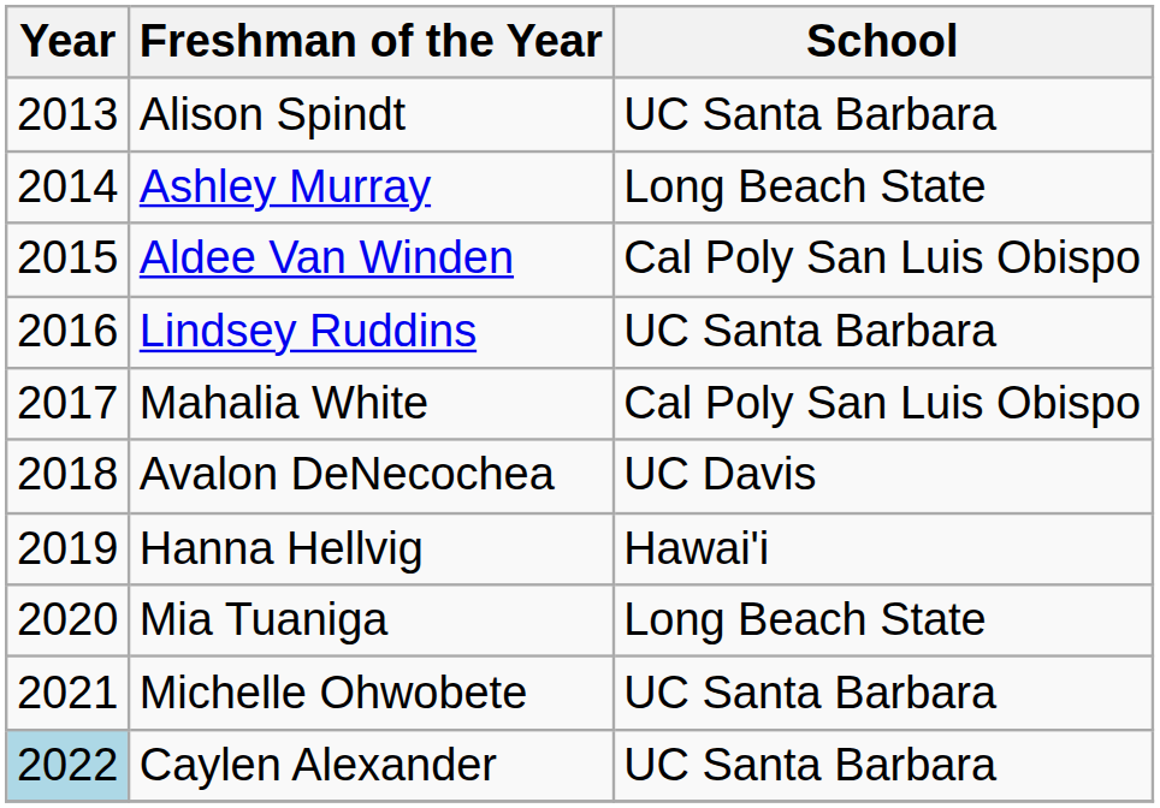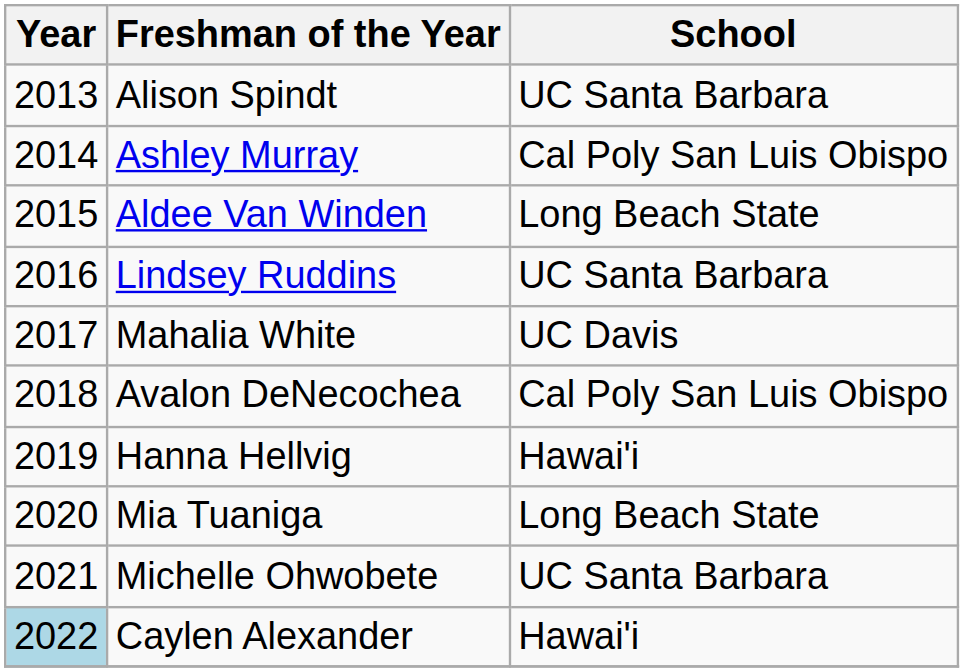 <table class="wikitable">
 <tr>
 <th>Year</th>
 <th>Freshman of the Year</th>
 <th>School</th>
 </tr>
 <tr>
 <td>2013</td>
 <td>Alison Spindt</td>
 <td>UC Santa Barbara</td>
 </tr>
 <tr>
 <td>2014</td>
 <td><a href='#'>Ashley Murray</a></td>
-<td>Long Beach State</td>
+<td>Cal Poly San Luis Obispo</td>
 </tr>
 <tr>
 <td>2015</td>
 <td><a href='#'>Aldee Van Winden</a></td>
-<td>Cal Poly San Luis Obispo</td>
+<td>Long Beach State</td>
 </tr>
 <tr>
 <td>2016</td>
 <td><a href='#'>Lindsey Ruddins</a></td>
 <td>UC Santa Barbara</td>
 </tr>
 <tr>
 <td>2017</td>
 <td>Mahalia White</td>
-<td>Cal Poly San Luis Obispo</td>
+<td>UC Davis</td>
 </tr>
 <tr>
 <td>2018</td>
 <td>Avalon DeNecochea</td>
-<td>UC Davis</td>
+<td>Cal Poly San Luis Obispo</td>
 </tr>
 <tr>
 <td>2019</td>
 <td>Hanna Hellvig</td>
 <td>Hawai'i</td>
 </tr>
 <tr>
 <td>2020</td>
 <td>Mia Tuaniga</td>
 <td>Long Beach State</td>
 </tr>
 <tr>
 <td>2021</td>
 <td>Michelle Ohwobete</td>
 <td>UC Santa Barbara</td>
 </tr>
 <tr>
 <td style="background: lightblue;">2022</td>
 <td>Caylen Alexander</td>
-<td>UC Santa Barbara</td>
+<td>Hawai'i</td>
 </tr>
 <tr>
 </tr>
 </table>
